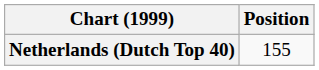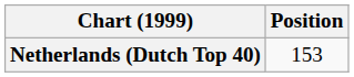 <table class="wikitable plainrowheaders" style="text-align:center">
 <tr>
 <th>Chart (1999)</th>
 <th>Position</th>
 </tr>
 <tr>
 <th scope="row">Netherlands (Dutch Top 40)</th>
-<td>155</td>
+<td>153</td>
 </tr>
 </table>
